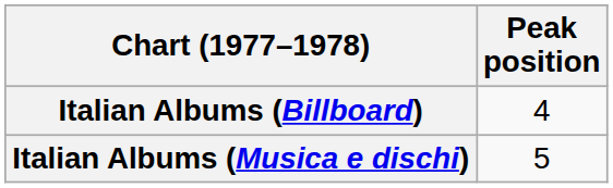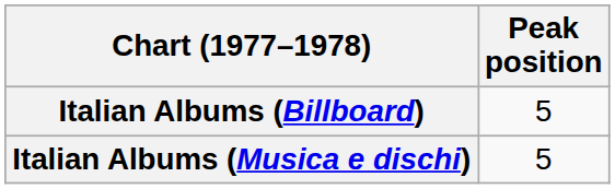 <table class="wikitable plainrowheaders" style="text-align:center">
 <tr>
 <th scope="col">Chart (1977–1978)</th>
 <th scope="col">Peak<br>position</th>
 </tr>
 <tr>
 <th scope="row">Italian Albums (<em><a href='#'>Billboard</a></em>)</th>
-<td>4</td>
+<td>5</td>
 </tr>
 <tr>
 <th scope="row">Italian Albums (<em><a href='#'>Musica e dischi</a></em>)</th>
 <td>5</td>
 </tr>
 </table>
